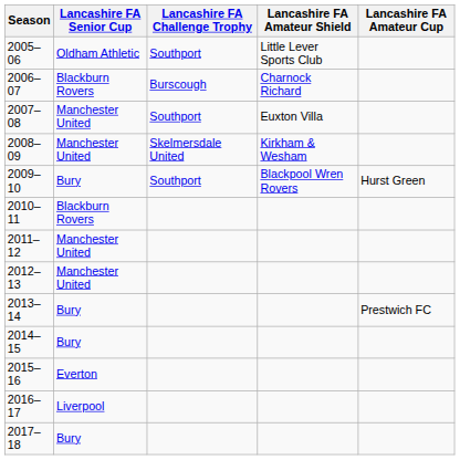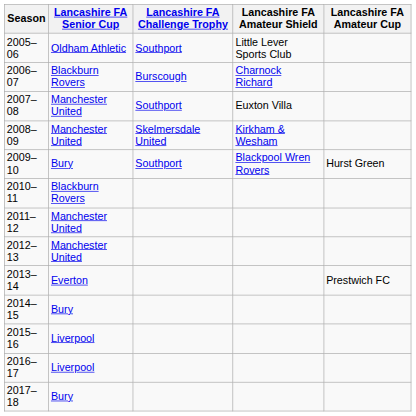 <table class="wikitable" style="textalign-center">
 <tr>
 <th>Season</th>
 <th><a href='#'>Lancashire FA Senior Cup</a></th>
 <th><a href='#'>Lancashire FA Challenge Trophy</a></th>
 <th>Lancashire FA Amateur Shield</th>
 <th>Lancashire FA Amateur Cup</th>
 </tr>
 <tr>
 <td>2005–06</td>
 <td><a href='#'>Oldham Athletic</a></td>
 <td><a href='#'>Southport</a></td>
 <td>Little Lever Sports Club</td>
 <td></td>
 </tr>
 <tr>
 <td>2006–07</td>
 <td><a href='#'>Blackburn Rovers</a></td>
 <td><a href='#'>Burscough</a></td>
 <td><a href='#'>Charnock Richard</a></td>
 <td></td>
 </tr>
 <tr>
 <td>2007–08</td>
 <td><a href='#'>Manchester United</a></td>
 <td><a href='#'>Southport</a></td>
 <td>Euxton Villa</td>
 <td></td>
 </tr>
 <tr>
 <td>2008–09</td>
 <td><a href='#'>Manchester United</a></td>
 <td><a href='#'>Skelmersdale United</a></td>
 <td><a href='#'>Kirkham & Wesham</a></td>
 <td></td>
 </tr>
 <tr>
 <td>2009–10</td>
 <td><a href='#'>Bury</a></td>
 <td><a href='#'>Southport</a></td>
 <td><a href='#'>Blackpool Wren Rovers</a></td>
 <td>Hurst Green</td>
 </tr>
 <tr>
 <td>2010–11</td>
 <td><a href='#'>Blackburn Rovers</a></td>
 <td></td>
 <td></td>
 <td></td>
 </tr>
 <tr>
 <td>2011–12</td>
 <td><a href='#'>Manchester United</a></td>
 <td></td>
 <td></td>
 <td></td>
 </tr>
 <tr>
 <td>2012–13</td>
 <td><a href='#'>Manchester United</a></td>
 <td></td>
 <td></td>
 <td></td>
 </tr>
 <tr>
 <td>2013–14</td>
-<td><a href='#'>Bury</a></td>
+<td><a href='#'>Everton</a></td>
 <td></td>
 <td></td>
 <td>Prestwich FC</td>
 </tr>
 <tr>
 <td>2014–15</td>
 <td><a href='#'>Bury</a></td>
 <td></td>
 <td></td>
 <td></td>
 </tr>
 <tr>
 <td>2015–16</td>
-<td><a href='#'>Everton</a></td>
+<td><a href='#'>Liverpool</a></td>
 <td></td>
 <td></td>
 <td></td>
 </tr>
 <tr>
 <td>2016–17</td>
 <td><a href='#'>Liverpool</a></td>
 <td></td>
 <td></td>
 <td></td>
 </tr>
 <tr>
 <td>2017–18</td>
 <td><a href='#'>Bury</a></td>
 <td></td>
 <td></td>
 </tr>
 </table>
